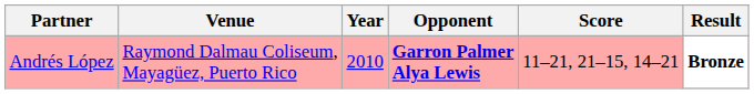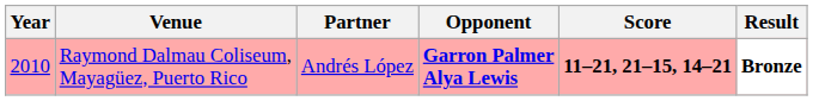 <table class="sortable wikitable" style="font-size: 90%;">
 <tr>
+<th>Year</th>
+<th>Venue</th>
 <th>Partner</th>
-<th>Venue</th>
-<th>Year</th>
 <th>Opponent</th>
 <th>Score</th>
 <th>Result</th>
 </tr>
 <tr style="background:#FFAAAA">
+<td align="center"><a href='#'>2010</a></td>
+<td align="left"><a href='#'>Raymond Dalmau Coliseum</a>,<br><a href='#'>Mayagüez, Puerto Rico</a></td>
 <td align="left"> <a href='#'>Andrés López</a></td>
-<td align="left"><a href='#'>Raymond Dalmau Coliseum</a>,<br><a href='#'>Mayagüez, Puerto Rico</a></td>
-<td align="center"><a href='#'>2010</a></td>
 <td align="left"><strong> <a href='#'>Garron Palmer</a> <br>  <a href='#'>Alya Lewis</a></strong></td>
-<td align="left">11–21, 21–15, 14–21</td>
+<td align="left"><strong>11–21, 21–15, 14–21</strong></td>
 <td style="text-align:left; background:white"> <strong>Bronze</strong></td>
 </tr>
 </table>
